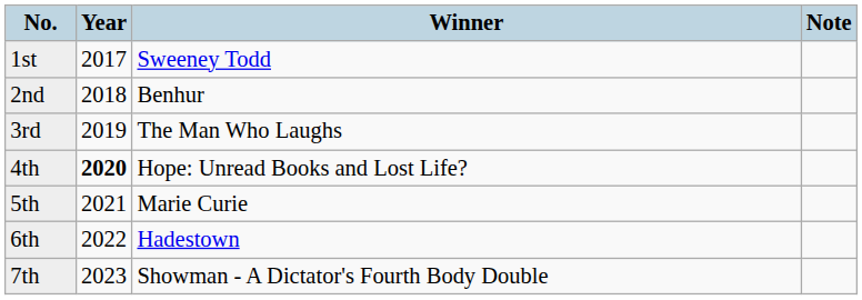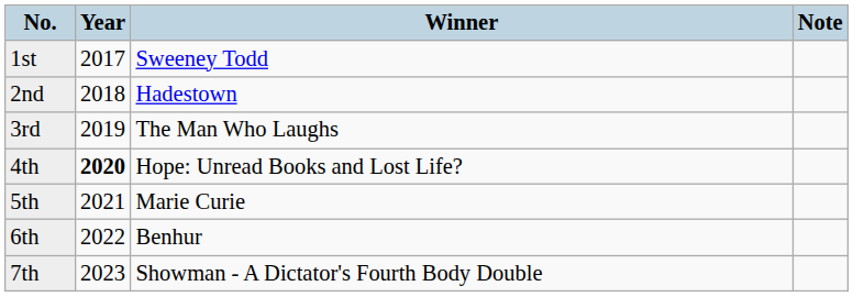 <table class="wikitable" style="width:600px">
 <tr>
 <th style="background:#BED5E1;">No.</th>
 <th style="background:#BED5E1;" width=30>Year</th>
 <th style="background:#BED5E1;">Winner</th>
 <th style="background:#BED5E1;" width=30>Note</th>
 </tr>
 <tr>
 <td style="background:#eeeeee">1st</td>
 <td>2017</td>
 <td><a href='#'>Sweeney Todd</a></td>
 <td></td>
 </tr>
 <tr>
 <td style="background:#eeeeee">2nd</td>
 <td>2018</td>
-<td>Benhur</td>
+<td><a href='#'>Hadestown</a></td>
 <td></td>
 </tr>
 <tr>
 <td style="background:#eeeeee">3rd</td>
 <td>2019</td>
 <td>The Man Who Laughs</td>
 <td></td>
 </tr>
 <tr>
 <td style="background:#eeeeee">4th</td>
 <td><strong>2020</strong></td>
 <td>Hope: Unread Books and Lost Life?</td>
 <td></td>
 </tr>
 <tr>
 <td style="background:#eeeeee">5th</td>
 <td>2021</td>
 <td>Marie Curie</td>
 <td></td>
 </tr>
 <tr>
 <td style="background:#eeeeee">6th</td>
 <td>2022</td>
-<td><a href='#'>Hadestown</a></td>
+<td>Benhur</td>
 <td></td>
 </tr>
 <tr>
 <td style="background:#eeeeee">7th</td>
 <td>2023</td>
 <td>Showman - A Dictator's Fourth Body Double</td>
 <td></td>
 </tr>
 </table>
